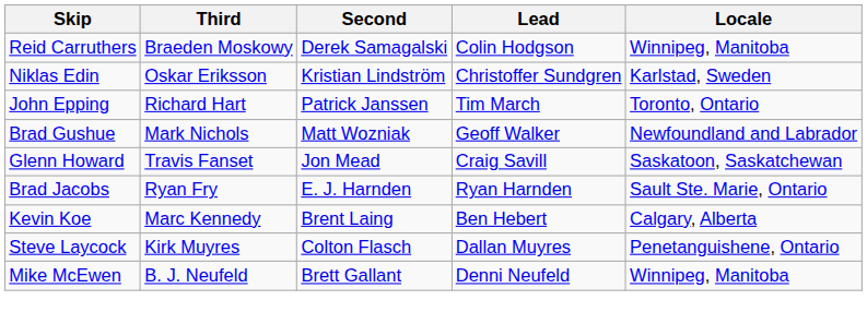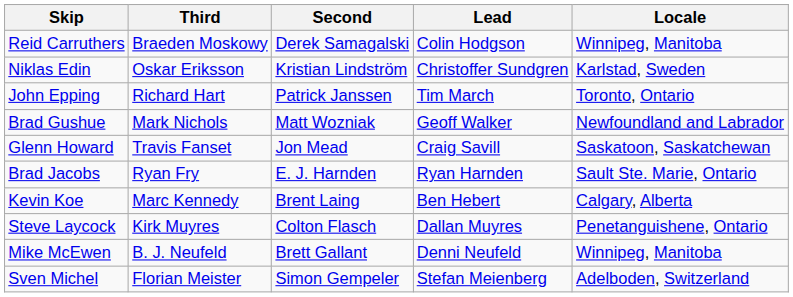 <table class=wikitable>
 <tr>
 <th>Skip</th>
 <th>Third</th>
 <th>Second</th>
 <th>Lead</th>
 <th>Locale</th>
 </tr>
 <tr>
 <td><a href='#'>Reid Carruthers</a></td>
 <td><a href='#'>Braeden Moskowy</a></td>
 <td><a href='#'>Derek Samagalski</a></td>
 <td><a href='#'>Colin Hodgson</a></td>
 <td> <a href='#'>Winnipeg</a>, <a href='#'>Manitoba</a></td>
 </tr>
 <tr>
 <td><a href='#'>Niklas Edin</a></td>
 <td><a href='#'>Oskar Eriksson</a></td>
 <td><a href='#'>Kristian Lindström</a></td>
 <td><a href='#'>Christoffer Sundgren</a></td>
 <td> <a href='#'>Karlstad</a>, <a href='#'>Sweden</a></td>
 </tr>
 <tr>
 <td><a href='#'>John Epping</a></td>
 <td><a href='#'>Richard Hart</a></td>
 <td><a href='#'>Patrick Janssen</a></td>
 <td><a href='#'>Tim March</a></td>
 <td> <a href='#'>Toronto</a>, <a href='#'>Ontario</a></td>
 </tr>
 <tr>
 <td><a href='#'>Brad Gushue</a></td>
 <td><a href='#'>Mark Nichols</a></td>
 <td><a href='#'>Matt Wozniak</a></td>
 <td><a href='#'>Geoff Walker</a></td>
 <td> <a href='#'>Newfoundland and Labrador</a></td>
 </tr>
 <tr>
 <td><a href='#'>Glenn Howard</a></td>
 <td><a href='#'>Travis Fanset</a></td>
 <td><a href='#'>Jon Mead</a></td>
 <td><a href='#'>Craig Savill</a></td>
 <td> <a href='#'>Saskatoon</a>, <a href='#'>Saskatchewan</a></td>
 </tr>
 <tr>
 <td><a href='#'>Brad Jacobs</a></td>
 <td><a href='#'>Ryan Fry</a></td>
 <td><a href='#'>E. J. Harnden</a></td>
 <td><a href='#'>Ryan Harnden</a></td>
 <td> <a href='#'>Sault Ste. Marie</a>, <a href='#'>Ontario</a></td>
 </tr>
 <tr>
 <td><a href='#'>Kevin Koe</a></td>
 <td><a href='#'>Marc Kennedy</a></td>
 <td><a href='#'>Brent Laing</a></td>
 <td><a href='#'>Ben Hebert</a></td>
 <td> <a href='#'>Calgary</a>, <a href='#'>Alberta</a></td>
 </tr>
 <tr>
 <td><a href='#'>Steve Laycock</a></td>
 <td><a href='#'>Kirk Muyres</a></td>
 <td><a href='#'>Colton Flasch</a></td>
 <td><a href='#'>Dallan Muyres</a></td>
 <td> <a href='#'>Penetanguishene</a>, <a href='#'>Ontario</a></td>
 </tr>
 <tr>
 <td><a href='#'>Mike McEwen</a></td>
 <td><a href='#'>B. J. Neufeld</a></td>
 <td><a href='#'>Brett Gallant</a></td>
 <td><a href='#'>Denni Neufeld</a></td>
 <td> <a href='#'>Winnipeg</a>, <a href='#'>Manitoba</a></td>
 </tr>
+<tr>
+<td><a href='#'>Sven Michel</a></td>
+<td><a href='#'>Florian Meister</a></td>
+<td><a href='#'>Simon Gempeler</a></td>
+<td><a href='#'>Stefan Meienberg</a></td>
+<td> <a href='#'>Adelboden</a>, <a href='#'>Switzerland</a></td>
+</tr>
 </table>
